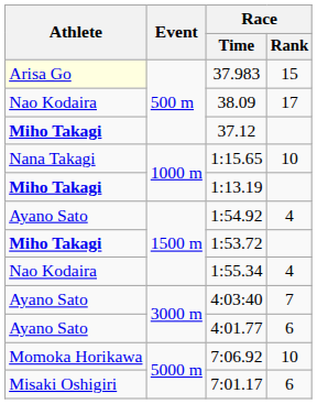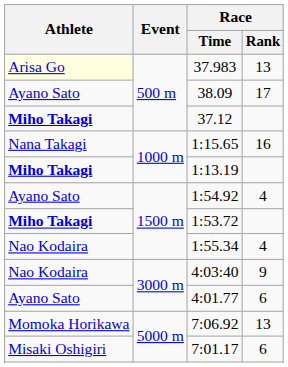 <table class="wikitable" style="font-size:90%; text-align:center">
 <tr>
 <th rowspan=2>Athlete</th>
 <th rowspan=2>Event</th>
 <th colspan="2">Race</th>
 </tr>
 <tr style="font-size:95%">
 <th>Time</th>
 <th>Rank</th>
 </tr>
 <tr>
 <td align=left style="background: lightyellow;"><a href='#'>Arisa Go</a></td>
 <td rowspan=3 align=left><a href='#'>500 m</a></td>
 <td>37.983</td>
-<td>15</td>
+<td>13</td>
 </tr>
 <tr>
-<td align=left><a href='#'>Nao Kodaira</a></td>
+<td align=left><a href='#'>Ayano Sato</a></td>
 <td>38.09</td>
 <td>17</td>
 </tr>
 <tr>
 <td align=left><strong><a href='#'>Miho Takagi</a></strong></td>
 <td>37.12</td>
 <td></td>
 </tr>
 <tr>
 <td align=left><a href='#'>Nana Takagi</a></td>
 <td rowspan="2" align="left"><a href='#'>1000 m</a></td>
 <td>1:15.65</td>
-<td>10</td>
+<td>16</td>
 </tr>
 <tr>
 <td align=left><strong><a href='#'>Miho Takagi</a></strong></td>
 <td>1:13.19 </td>
 <td></td>
 </tr>
 <tr>
 <td align=left><a href='#'>Ayano Sato</a></td>
 <td rowspan="3" align="left"><a href='#'>1500 m</a></td>
 <td>1:54.92</td>
 <td>4</td>
 </tr>
 <tr>
 <td align=left><strong><a href='#'>Miho Takagi</a></strong></td>
 <td>1:53.72</td>
 <td></td>
 </tr>
 <tr>
 <td align=left><a href='#'>Nao Kodaira</a></td>
 <td>1:55.34</td>
 <td>4</td>
 </tr>
 <tr>
-<td align=left><a href='#'>Ayano Sato</a></td>
+<td align=left><a href='#'>Nao Kodaira</a></td>
 <td rowspan=2 align=left><a href='#'>3000 m</a></td>
 <td>4:03:40</td>
-<td>7</td>
+<td>9</td>
 </tr>
 <tr>
 <td align=left><a href='#'>Ayano Sato</a></td>
 <td>4:01.77</td>
 <td>6</td>
 </tr>
 <tr>
 <td align=left><a href='#'>Momoka Horikawa</a></td>
 <td rowspan=2 align=left><a href='#'>5000 m</a></td>
 <td>7:06.92</td>
-<td>10</td>
+<td>13</td>
 </tr>
 <tr>
 <td align=left><a href='#'>Misaki Oshigiri</a></td>
 <td>7:01.17</td>
 <td>6</td>
 </tr>
 </table>
